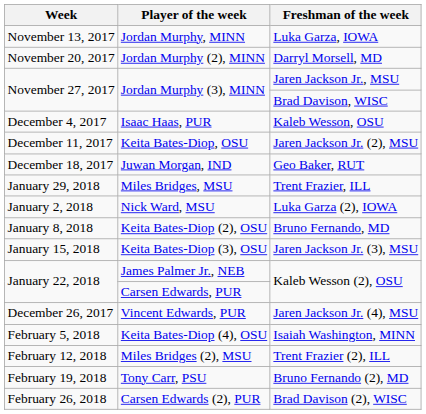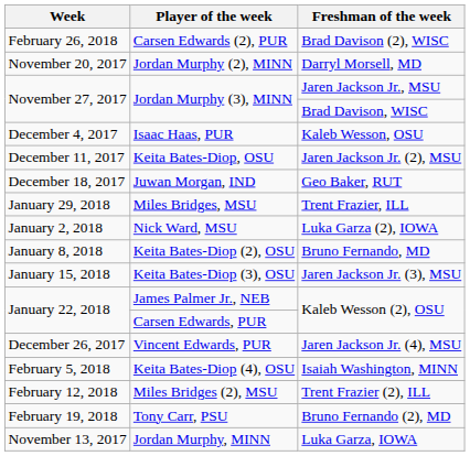 <table class="wikitable" border="1">
 <tr>
 <th>Week</th>
 <th>Player of the week</th>
 <th>Freshman of the week</th>
 </tr>
 <tr>
-<td>November 13, 2017</td>
-<td><a href='#'>Jordan Murphy</a>, <a href='#'>MINN</a></td>
-<td><a href='#'>Luka Garza</a>, <a href='#'>IOWA</a></td>
+<td>February 26, 2018</td>
+<td><a href='#'>Carsen Edwards</a> (2), <a href='#'>PUR</a></td>
+<td><a href='#'>Brad Davison</a> (2), <a href='#'>WISC</a></td>
 </tr>
 <tr>
 <td>November 20, 2017</td>
 <td><a href='#'>Jordan Murphy</a> (2), <a href='#'>MINN</a></td>
 <td><a href='#'>Darryl Morsell</a>, <a href='#'>MD</a></td>
 </tr>
 <tr>
 <td rowspan=2 valign=middle>November 27, 2017</td>
 <td rowspan=2 valign=middle><a href='#'>Jordan Murphy</a> (3), <a href='#'>MINN</a></td>
 <td><a href='#'>Jaren Jackson Jr.</a>, <a href='#'>MSU</a></td>
 </tr>
 <tr>
 <td><a href='#'>Brad Davison</a>, <a href='#'>WISC</a></td>
 </tr>
 <tr>
 <td>December 4, 2017</td>
 <td><a href='#'>Isaac Haas</a>, <a href='#'>PUR</a></td>
 <td><a href='#'>Kaleb Wesson</a>, <a href='#'>OSU</a></td>
 </tr>
 <tr>
 <td>December 11, 2017</td>
 <td><a href='#'>Keita Bates-Diop</a>, <a href='#'>OSU</a></td>
 <td><a href='#'>Jaren Jackson Jr.</a> (2), <a href='#'>MSU</a></td>
 </tr>
 <tr>
 <td>December 18, 2017</td>
 <td><a href='#'>Juwan Morgan</a>, <a href='#'>IND</a></td>
 <td><a href='#'>Geo Baker</a>, <a href='#'>RUT</a></td>
 </tr>
 <tr>
 <td>January 29, 2018</td>
 <td><a href='#'>Miles Bridges</a>, <a href='#'>MSU</a></td>
 <td><a href='#'>Trent Frazier</a>, <a href='#'>ILL</a></td>
 </tr>
 <tr>
 <td>January 2, 2018</td>
 <td><a href='#'>Nick Ward</a>, <a href='#'>MSU</a></td>
 <td><a href='#'>Luka Garza</a> (2), <a href='#'>IOWA</a></td>
 </tr>
 <tr>
 <td>January 8, 2018</td>
 <td><a href='#'>Keita Bates-Diop</a> (2), <a href='#'>OSU</a></td>
 <td><a href='#'>Bruno Fernando</a>, <a href='#'>MD</a></td>
 </tr>
 <tr>
 <td>January 15, 2018</td>
 <td><a href='#'>Keita Bates-Diop</a> (3), <a href='#'>OSU</a></td>
 <td><a href='#'>Jaren Jackson Jr.</a> (3), <a href='#'>MSU</a></td>
 </tr>
 <tr>
 <td rowspan=2 valign=middle>January 22, 2018</td>
 <td><a href='#'>James Palmer Jr.</a>, <a href='#'>NEB</a></td>
 <td rowspan=2 valign=middle>Kaleb Wesson (2), <a href='#'>OSU</a></td>
 </tr>
 <tr>
 <td><a href='#'>Carsen Edwards</a>, <a href='#'>PUR</a></td>
 </tr>
 <tr>
 <td>December 26, 2017</td>
 <td><a href='#'>Vincent Edwards</a>, <a href='#'>PUR</a></td>
 <td><a href='#'>Jaren Jackson Jr.</a> (4), <a href='#'>MSU</a></td>
 </tr>
 <tr>
 <td>February 5, 2018</td>
 <td><a href='#'>Keita Bates-Diop</a> (4), <a href='#'>OSU</a></td>
 <td><a href='#'>Isaiah Washington</a>, <a href='#'>MINN</a></td>
 </tr>
 <tr>
 <td>February 12, 2018</td>
 <td><a href='#'>Miles Bridges</a> (2), <a href='#'>MSU</a></td>
 <td><a href='#'>Trent Frazier</a> (2), <a href='#'>ILL</a></td>
 </tr>
 <tr>
 <td>February 19, 2018</td>
 <td><a href='#'>Tony Carr</a>, <a href='#'>PSU</a></td>
 <td><a href='#'>Bruno Fernando</a> (2), <a href='#'>MD</a></td>
 </tr>
 <tr>
-<td>February 26, 2018</td>
-<td><a href='#'>Carsen Edwards</a> (2), <a href='#'>PUR</a></td>
-<td><a href='#'>Brad Davison</a> (2), <a href='#'>WISC</a></td>
+<td>November 13, 2017</td>
+<td><a href='#'>Jordan Murphy</a>, <a href='#'>MINN</a></td>
+<td><a href='#'>Luka Garza</a>, <a href='#'>IOWA</a></td>
 </tr>
 </table>
